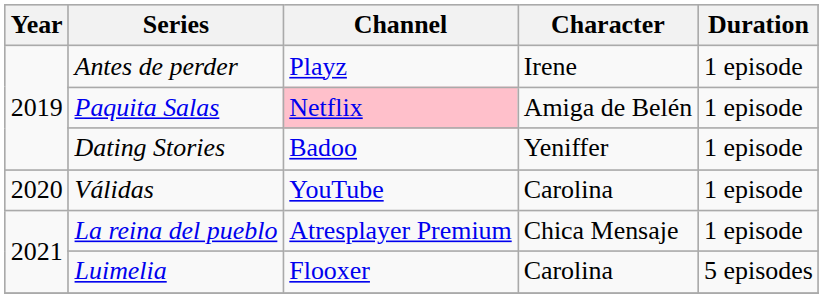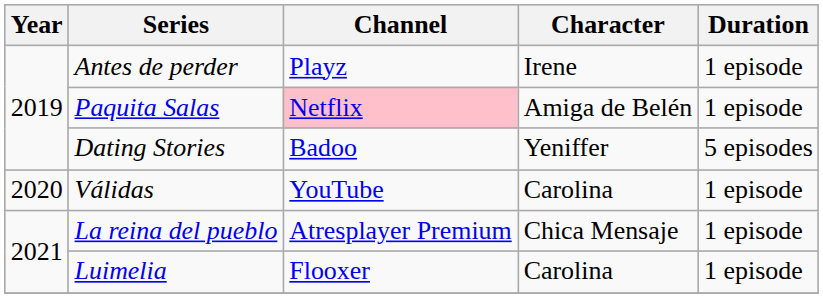 <table class="wikitable">
 <tr>
 <th>Year</th>
 <th>Series</th>
 <th>Channel</th>
 <th>Character</th>
 <th>Duration</th>
 </tr>
 <tr>
 <td rowspan="3">2019</td>
 <td><em>Antes de perder</em></td>
 <td><a href='#'>Playz</a></td>
 <td>Irene</td>
 <td>1 episode</td>
 </tr>
 <tr>
 <td><em><a href='#'>Paquita Salas</a></em></td>
 <td style="background: pink;"><a href='#'>Netflix</a></td>
 <td>Amiga de Belén</td>
 <td>1 episode</td>
 </tr>
 <tr>
 <td><em>Dating Stories</em></td>
 <td><a href='#'>Badoo</a></td>
 <td>Yeniffer</td>
-<td>1 episode</td>
+<td>5 episodes</td>
 </tr>
 <tr>
 <td>2020</td>
 <td><em>Válidas</em></td>
 <td><a href='#'>YouTube</a></td>
 <td>Carolina</td>
 <td>1 episode</td>
 </tr>
 <tr>
 <td rowspan="2">2021</td>
 <td><em><a href='#'>La reina del pueblo</a></em></td>
 <td><a href='#'>Atresplayer Premium</a></td>
 <td>Chica Mensaje</td>
 <td>1 episode</td>
 </tr>
 <tr>
 <td><em><a href='#'>Luimelia</a></em></td>
 <td><a href='#'>Flooxer</a></td>
 <td>Carolina</td>
-<td>5 episodes</td>
+<td>1 episode</td>
 </tr>
 <tr>
 </tr>
 </table>
